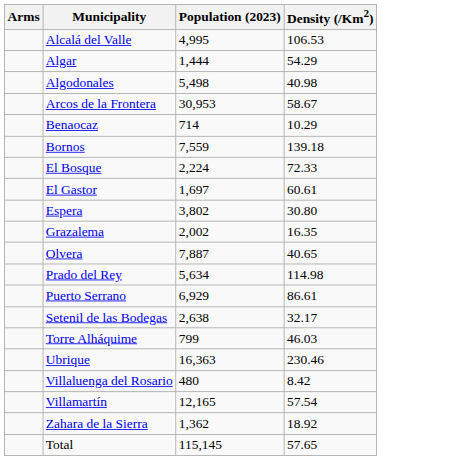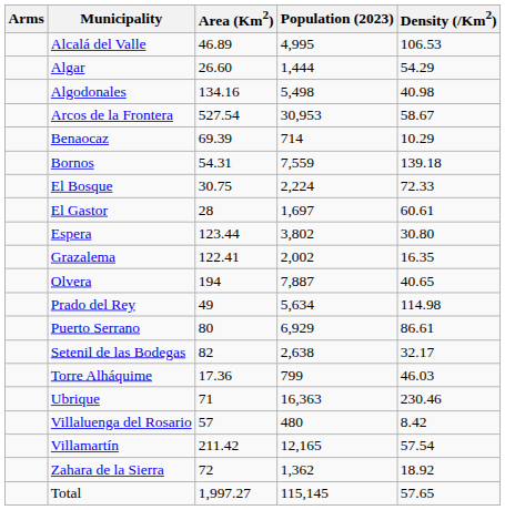 <table class="wikitable sortable">
 <tr>
 <th>Arms</th>
 <th>Municipality</th>
+<th>Area (Km<sup>2</sup>)</th>
 <th>Population (2023)</th>
 <th>Density (/Km<sup>2</sup>)</th>
 </tr>
 <tr>
 <td></td>
 <td><a href='#'>Alcalá del Valle</a></td>
+<td>46.89</td>
 <td>4,995</td>
 <td>106.53</td>
 </tr>
 <tr>
 <td></td>
 <td><a href='#'>Algar</a></td>
+<td>26.60</td>
 <td>1,444</td>
 <td>54.29</td>
 </tr>
 <tr>
 <td></td>
 <td><a href='#'>Algodonales</a></td>
+<td>134.16</td>
 <td>5,498</td>
 <td>40.98</td>
 </tr>
 <tr>
 <td></td>
 <td><a href='#'>Arcos de la Frontera</a></td>
+<td>527.54</td>
 <td>30,953</td>
 <td>58.67</td>
 </tr>
 <tr>
 <td></td>
 <td><a href='#'>Benaocaz</a></td>
+<td>69.39</td>
 <td>714</td>
 <td>10.29</td>
 </tr>
 <tr>
 <td></td>
 <td><a href='#'>Bornos</a></td>
+<td>54.31</td>
 <td>7,559</td>
 <td>139.18</td>
 </tr>
 <tr>
 <td></td>
 <td><a href='#'>El Bosque</a></td>
+<td>30.75</td>
 <td>2,224</td>
 <td>72.33</td>
 </tr>
 <tr>
 <td></td>
 <td><a href='#'>El Gastor</a></td>
+<td>28</td>
 <td>1,697</td>
 <td>60.61</td>
 </tr>
 <tr>
 <td></td>
 <td><a href='#'>Espera</a></td>
+<td>123.44</td>
 <td>3,802</td>
 <td>30.80</td>
 </tr>
 <tr>
 <td></td>
 <td><a href='#'>Grazalema</a></td>
+<td>122.41</td>
 <td>2,002</td>
 <td>16.35</td>
 </tr>
 <tr>
 <td></td>
 <td><a href='#'>Olvera</a></td>
+<td>194</td>
 <td>7,887</td>
 <td>40.65</td>
 </tr>
 <tr>
 <td></td>
 <td><a href='#'>Prado del Rey</a></td>
+<td>49</td>
 <td>5,634</td>
 <td>114.98</td>
 </tr>
 <tr>
 <td></td>
 <td><a href='#'>Puerto Serrano</a></td>
+<td>80</td>
 <td>6,929</td>
 <td>86.61</td>
 </tr>
 <tr>
 <td></td>
 <td><a href='#'>Setenil de las Bodegas</a></td>
+<td>82</td>
 <td>2,638</td>
 <td>32.17</td>
 </tr>
 <tr>
 <td></td>
 <td><a href='#'>Torre Alháquime</a></td>
+<td>17.36</td>
 <td>799</td>
 <td>46.03</td>
 </tr>
 <tr>
 <td></td>
 <td><a href='#'>Ubrique</a></td>
+<td>71</td>
 <td>16,363</td>
 <td>230.46</td>
 </tr>
 <tr>
 <td></td>
 <td><a href='#'>Villaluenga del Rosario</a></td>
+<td>57</td>
 <td>480</td>
 <td>8.42</td>
 </tr>
 <tr>
 <td></td>
 <td><a href='#'>Villamartín</a></td>
+<td>211.42</td>
 <td>12,165</td>
 <td>57.54</td>
 </tr>
 <tr>
 <td></td>
 <td><a href='#'>Zahara de la Sierra</a></td>
+<td>72</td>
 <td>1,362</td>
 <td>18.92</td>
 </tr>
 <tr>
 <td></td>
 <td>Total</td>
+<td>1,997.27</td>
 <td>115,145</td>
 <td>57.65</td>
 </tr>
 </table>
